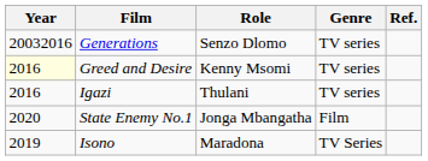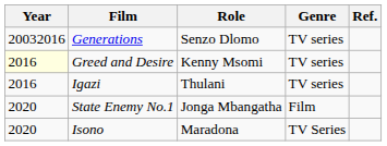 <table class="wikitable">
 <tr>
 <th>Year</th>
 <th>Film</th>
 <th>Role</th>
 <th>Genre</th>
 <th>Ref.</th>
 </tr>
 <tr>
 <td>20032016</td>
 <td><em><a href='#'>Generations</a></em></td>
 <td>Senzo Dlomo</td>
 <td>TV series</td>
 <td></td>
 </tr>
 <tr>
 <td style="background: lightyellow;">2016</td>
 <td><em>Greed and Desire</em></td>
 <td>Kenny Msomi</td>
 <td>TV series</td>
 <td></td>
 </tr>
 <tr>
 <td>2016</td>
 <td><em>Igazi</em></td>
 <td>Thulani</td>
 <td>TV series</td>
 <td></td>
 </tr>
 <tr>
 <td>2020</td>
 <td><em>State Enemy No.1</em></td>
 <td>Jonga Mbangatha</td>
 <td>Film</td>
 <td></td>
 </tr>
 <tr>
-<td>2019</td>
+<td>2020</td>
 <td><em>Isono</em></td>
 <td>Maradona</td>
 <td>TV Series</td>
 <td></td>
 </tr>
 </table>
